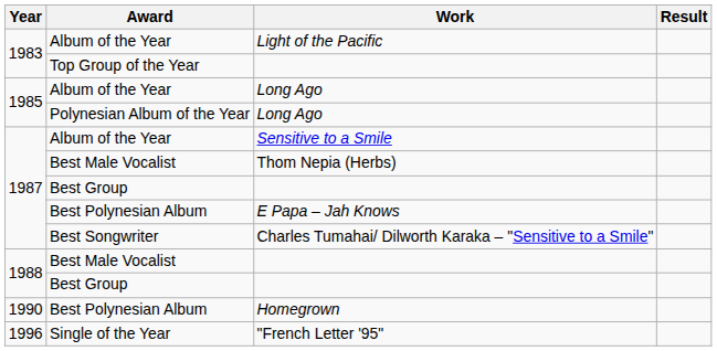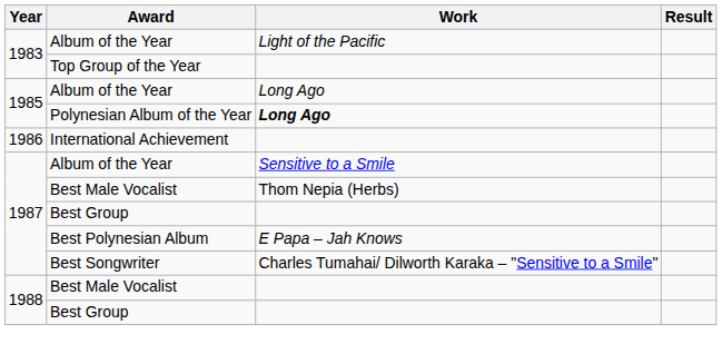 <table class="wikitable sortable">
 <tr>
 <th>Year</th>
 <th>Award</th>
 <th>Work</th>
 <th>Result</th>
 </tr>
 <tr>
 <td rowspan=2>1983</td>
 <td>Album of the Year</td>
 <td><em>Light of the Pacific</em></td>
 <td></td>
 </tr>
 <tr>
 <td>Top Group of the Year</td>
 <td></td>
 <td></td>
 </tr>
 <tr>
 <td rowspan=2>1985</td>
 <td>Album of the Year</td>
 <td><em>Long Ago</em></td>
 <td></td>
 </tr>
 <tr>
 <td>Polynesian Album of the Year</td>
-<td><em>Long Ago</em></td>
+<td><strong><em>Long Ago</em></strong></td>
+<td></td>
+</tr>
+<tr>
+<td>1986</td>
+<td>International Achievement</td>
+<td></td>
 <td></td>
 </tr>
 <tr>
 <td rowspan=5>1987</td>
 <td>Album of the Year</td>
 <td><em><a href='#'>Sensitive to a Smile</a></em></td>
 <td></td>
 </tr>
 <tr>
 <td>Best Male Vocalist</td>
 <td>Thom Nepia (Herbs)</td>
 <td></td>
 </tr>
 <tr>
 <td>Best Group</td>
 <td></td>
 <td></td>
 </tr>
 <tr>
 <td>Best Polynesian Album</td>
 <td><em>E Papa – Jah Knows</em></td>
 <td></td>
 </tr>
 <tr>
 <td>Best Songwriter</td>
 <td>Charles Tumahai/ Dilworth Karaka – "<a href='#'>Sensitive to a Smile</a>"</td>
 <td></td>
 </tr>
 <tr>
 <td rowspan=2>1988</td>
 <td>Best Male Vocalist</td>
 <td></td>
 <td></td>
 </tr>
 <tr>
 <td>Best Group</td>
 <td></td>
 <td></td>
 </tr>
-<tr>
-<td>1990</td>
-<td>Best Polynesian Album</td>
-<td><em>Homegrown</em></td>
-<td></td>
-</tr>
-<tr>
-<td>1996</td>
-<td>Single of the Year</td>
-<td>"French Letter '95"</td>
-<td></td>
-</tr>
 </table>
